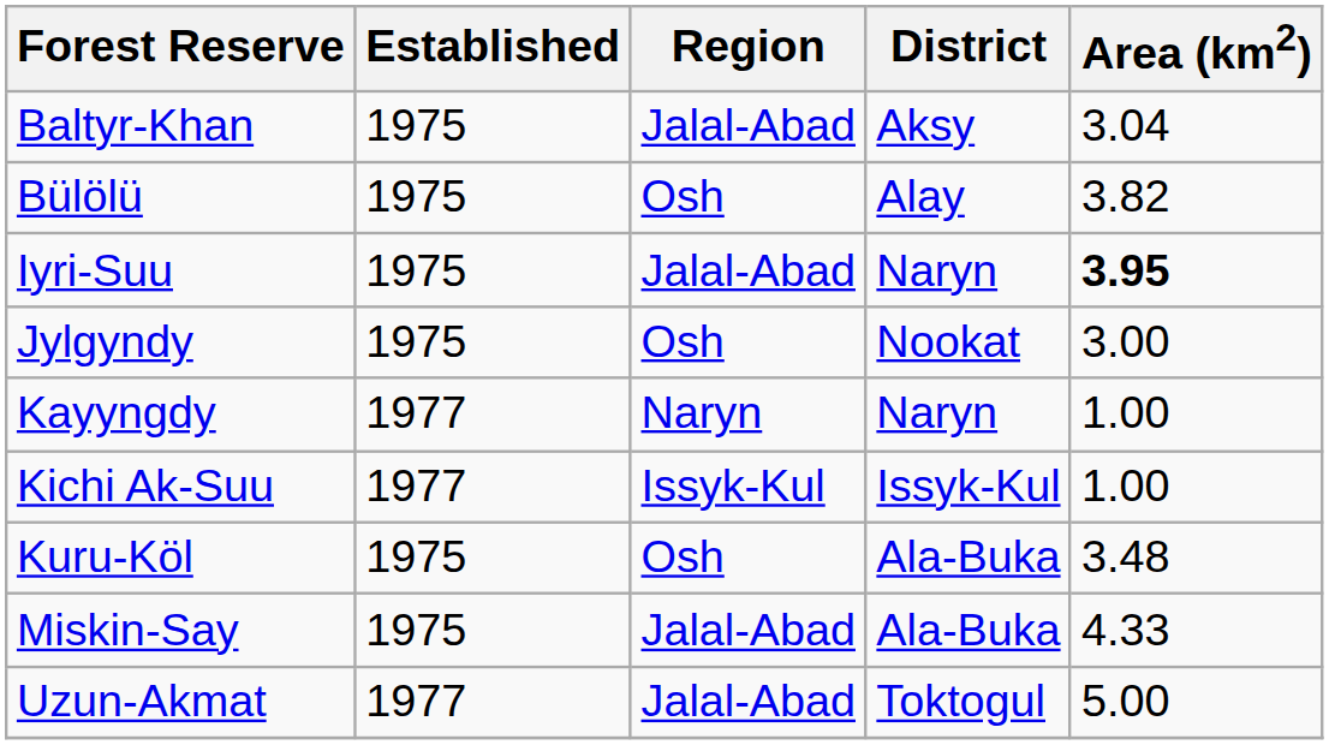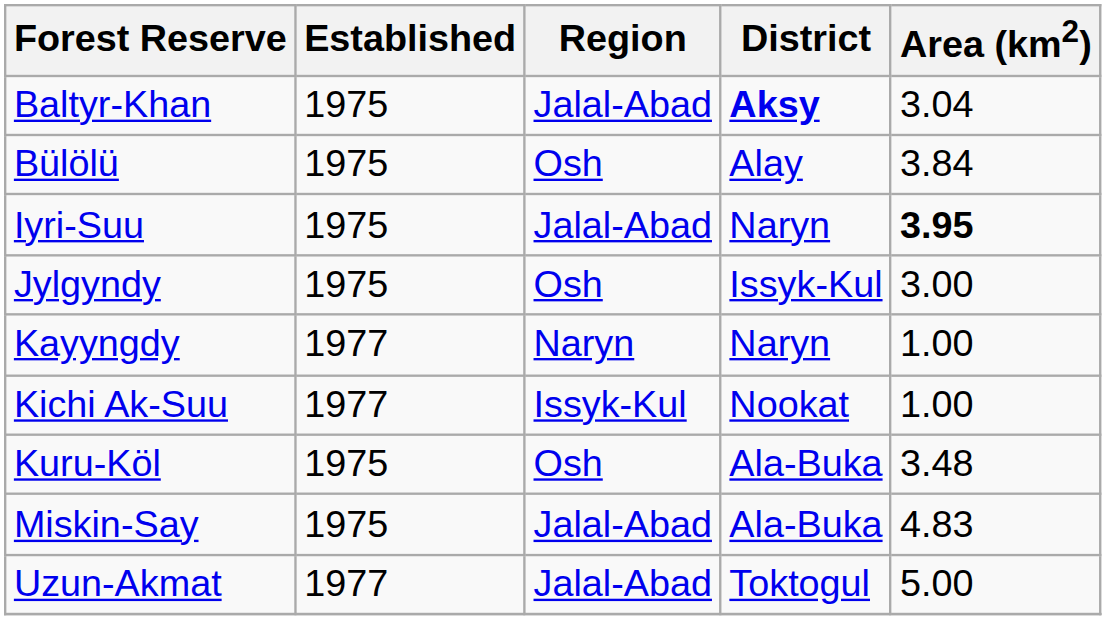 <table class="wikitable sortable">
 <tr>
 <th>Forest Reserve</th>
 <th>Established</th>
 <th>Region</th>
 <th>District</th>
 <th>Area (km<sup>2</sup>)</th>
 </tr>
 <tr>
 <td><a href='#'>Baltyr-Khan</a></td>
 <td>1975</td>
 <td><a href='#'>Jalal-Abad</a></td>
-<td><a href='#'>Aksy</a></td>
+<td><strong><a href='#'>Aksy</a></strong></td>
 <td>3.04</td>
 </tr>
 <tr>
 <td><a href='#'>Bülölü</a></td>
 <td>1975</td>
 <td><a href='#'>Osh</a></td>
 <td><a href='#'>Alay</a></td>
-<td>3.82</td>
+<td>3.84</td>
 </tr>
 <tr>
 <td><a href='#'>Iyri-Suu</a></td>
 <td>1975</td>
 <td><a href='#'>Jalal-Abad</a></td>
 <td><a href='#'>Naryn</a></td>
 <td><strong>3.95</strong></td>
 </tr>
 <tr>
 <td><a href='#'>Jylgyndy</a></td>
 <td>1975</td>
 <td><a href='#'>Osh</a></td>
-<td><a href='#'>Nookat</a></td>
+<td><a href='#'>Issyk-Kul</a></td>
 <td>3.00</td>
 </tr>
 <tr>
 <td><a href='#'>Kayyngdy</a></td>
 <td>1977</td>
 <td><a href='#'>Naryn</a></td>
 <td><a href='#'>Naryn</a></td>
 <td>1.00</td>
 </tr>
 <tr>
 <td><a href='#'>Kichi Ak-Suu</a></td>
 <td>1977</td>
 <td><a href='#'>Issyk-Kul</a></td>
-<td><a href='#'>Issyk-Kul</a></td>
+<td><a href='#'>Nookat</a></td>
 <td>1.00</td>
 </tr>
 <tr>
 <td><a href='#'>Kuru-Köl</a></td>
 <td>1975</td>
 <td><a href='#'>Osh</a></td>
 <td><a href='#'>Ala-Buka</a></td>
 <td>3.48</td>
 </tr>
 <tr>
 <td><a href='#'>Miskin-Say</a></td>
 <td>1975</td>
 <td><a href='#'>Jalal-Abad</a></td>
 <td><a href='#'>Ala-Buka</a></td>
-<td>4.33</td>
+<td>4.83</td>
 </tr>
 <tr>
 <td><a href='#'>Uzun-Akmat</a></td>
 <td>1977</td>
 <td><a href='#'>Jalal-Abad</a></td>
 <td><a href='#'>Toktogul</a></td>
 <td>5.00</td>
 </tr>
 <tr>
 </tr>
 </table>
